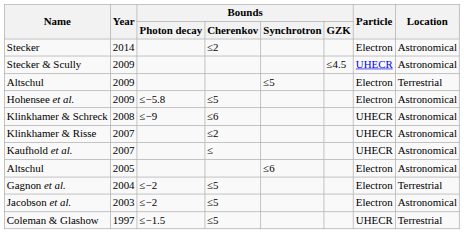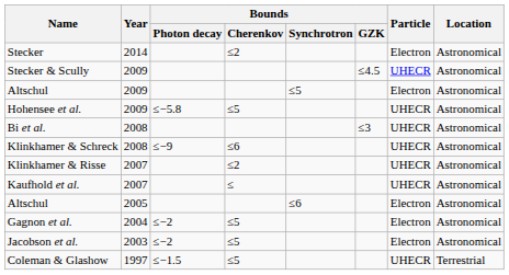 <table class=wikitable>
 <tr>
 <th rowspan=2>Name</th>
 <th rowspan=2>Year</th>
 <th colspan=4>Bounds</th>
 <th rowspan=2>Particle</th>
 <th rowspan=2>Location</th>
 </tr>
 <tr>
 <th>Photon decay</th>
 <th>Cherenkov</th>
 <th>Synchrotron</th>
 <th>GZK</th>
 </tr>
 <tr>
 <td>Stecker</td>
 <td>2014</td>
 <td></td>
 <td>≤2</td>
 <td></td>
 <td></td>
 <td>Electron</td>
 <td>Astronomical</td>
 </tr>
 <tr>
 <td>Stecker & Scully</td>
 <td>2009</td>
 <td></td>
 <td></td>
 <td></td>
 <td>≤4.5</td>
 <td><a href='#'>UHECR</a></td>
 <td>Astronomical</td>
 </tr>
 <tr>
 <td>Altschul</td>
 <td>2009</td>
 <td></td>
 <td></td>
 <td>≤5</td>
 <td></td>
 <td>Electron</td>
-<td>Terrestrial</td>
+<td>Astronomical</td>
 </tr>
 <tr>
 <td>Hohensee <em>et al.</em></td>
 <td>2009</td>
 <td>≤−5.8</td>
 <td>≤5</td>
 <td></td>
 <td></td>
-<td>Electron</td>
+<td>UHECR</td>
+<td>Astronomical</td>
+</tr>
+<tr>
+<td>Bi <em>et al.</em></td>
+<td>2008</td>
+<td></td>
+<td></td>
+<td></td>
+<td>≤3</td>
+<td>UHECR</td>
 <td>Astronomical</td>
 </tr>
 <tr>
 <td>Klinkhamer & Schreck</td>
 <td>2008</td>
 <td>≤−9</td>
 <td>≤6</td>
 <td></td>
 <td></td>
 <td>UHECR</td>
 <td>Astronomical</td>
 </tr>
 <tr>
 <td>Klinkhamer & Risse</td>
 <td>2007</td>
 <td></td>
 <td>≤2</td>
 <td></td>
 <td></td>
 <td>UHECR</td>
 <td>Astronomical</td>
 </tr>
 <tr>
 <td>Kaufhold <em>et al.</em></td>
 <td>2007</td>
 <td></td>
 <td>≤</td>
 <td></td>
 <td></td>
 <td>UHECR</td>
 <td>Astronomical</td>
 </tr>
 <tr>
 <td>Altschul</td>
 <td>2005</td>
 <td></td>
 <td></td>
 <td>≤6</td>
 <td></td>
 <td>Electron</td>
 <td>Astronomical</td>
 </tr>
 <tr>
 <td>Gagnon <em>et al.</em></td>
 <td>2004</td>
 <td>≤−2</td>
 <td>≤5</td>
 <td></td>
 <td></td>
 <td>Electron</td>
-<td>Terrestrial</td>
+<td>Astronomical</td>
 </tr>
 <tr>
 <td>Jacobson <em>et al.</em></td>
 <td>2003</td>
 <td>≤−2</td>
 <td>≤5</td>
 <td></td>
 <td></td>
 <td>Electron</td>
 <td>Astronomical</td>
 </tr>
 <tr>
 <td>Coleman & Glashow</td>
 <td>1997</td>
 <td>≤−1.5</td>
 <td>≤5</td>
 <td></td>
 <td></td>
 <td>UHECR</td>
 <td>Terrestrial</td>
 </tr>
 </table>
